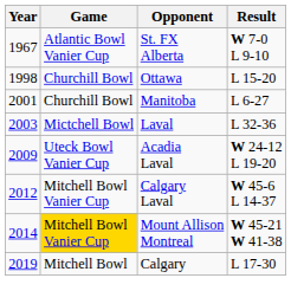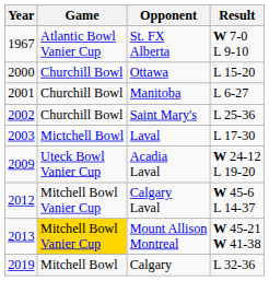 <table class="wikitable">
 <tr>
 <th>Year</th>
 <th>Game</th>
 <th>Opponent</th>
 <th>Result</th>
 </tr>
 <tr>
 <td>1967</td>
 <td><a href='#'>Atlantic Bowl</a><br><a href='#'>Vanier Cup</a></td>
 <td><a href='#'>St. FX</a><br><a href='#'>Alberta</a></td>
 <td><strong>W</strong> 7-0<br>L 9-10</td>
 </tr>
 <tr>
-<td>1998</td>
+<td>2000</td>
 <td><a href='#'>Churchill Bowl</a></td>
 <td><a href='#'>Ottawa</a></td>
 <td>L 15-20</td>
 </tr>
 <tr>
 <td>2001</td>
 <td>Churchill Bowl</td>
 <td><a href='#'>Manitoba</a></td>
 <td>L 6-27</td>
 </tr>
 <tr>
+<td><a href='#'>2002</a></td>
+<td>Churchill Bowl</td>
+<td><a href='#'>Saint Mary's</a></td>
+<td>L 25-36</td>
+</tr>
+<tr>
 <td><a href='#'>2003</a></td>
 <td><a href='#'>Mictchell Bowl</a></td>
 <td><a href='#'>Laval</a></td>
-<td>L 32-36</td>
+<td>L 17-30</td>
 </tr>
 <tr>
 <td><a href='#'>2009</a></td>
 <td><a href='#'>Uteck Bowl</a><br><a href='#'>Vanier Cup</a></td>
 <td><a href='#'>Acadia</a><br>Laval</td>
 <td><strong>W</strong> 24-12<br>L 19-20</td>
 </tr>
 <tr>
 <td><a href='#'>2012</a></td>
 <td>Mitchell Bowl<br><a href='#'>Vanier Cup</a></td>
 <td><a href='#'>Calgary</a><br>Laval</td>
 <td><strong>W</strong> 45-6<br>L 14-37</td>
 </tr>
 <tr>
-<td><a href='#'>2014</a></td>
+<td><a href='#'>2013</a></td>
 <td style="background: gold;">Mitchell Bowl<br><a href='#'>Vanier Cup</a></td>
 <td><a href='#'>Mount Allison</a><br><a href='#'>Montreal</a></td>
 <td><strong>W</strong> 45-21<br><strong>W</strong> 41-38</td>
 </tr>
 <tr>
 <td><a href='#'>2019</a></td>
 <td>Mitchell Bowl</td>
 <td>Calgary</td>
-<td>L 17-30</td>
+<td>L 32-36</td>
 </tr>
 </table>
